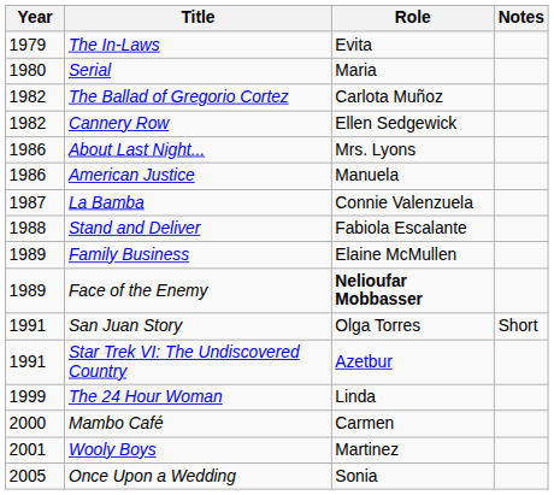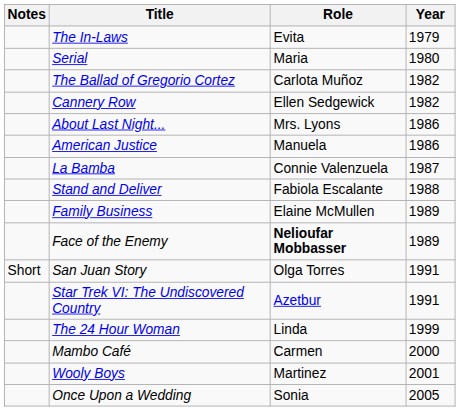 <table class="wikitable sortable">
 <tr>
-<th style="width:50px;">Year</th>
+<th class="unsortable">Notes</th>
 <th style="width:250px;">Title</th>
 <th style="width:150px;">Role</th>
-<th class="unsortable">Notes</th>
+<th style="width:50px;">Year</th>
 </tr>
 <tr>
-<td>1979</td>
+<td></td>
 <td><em><a href='#'>The In-Laws</a></em></td>
 <td>Evita</td>
-<td></td>
+<td>1979</td>
 </tr>
 <tr>
-<td>1980</td>
+<td></td>
 <td><em><a href='#'>Serial</a></em></td>
 <td>Maria</td>
-<td></td>
+<td>1980</td>
 </tr>
 <tr>
-<td>1982</td>
+<td></td>
 <td><em><a href='#'>The Ballad of Gregorio Cortez</a></em></td>
 <td>Carlota Muñoz</td>
-<td></td>
+<td>1982</td>
 </tr>
 <tr>
-<td>1982</td>
+<td></td>
 <td><em><a href='#'>Cannery Row</a></em></td>
 <td>Ellen Sedgewick</td>
-<td></td>
+<td>1982</td>
 </tr>
 <tr>
-<td>1986</td>
+<td></td>
 <td><em><a href='#'>About Last Night...</a></em></td>
 <td>Mrs. Lyons</td>
-<td></td>
+<td>1986</td>
 </tr>
 <tr>
-<td>1986</td>
+<td></td>
 <td><em><a href='#'>American Justice</a></em></td>
 <td>Manuela</td>
-<td></td>
+<td>1986</td>
 </tr>
 <tr>
-<td>1987</td>
+<td></td>
 <td><em><a href='#'>La Bamba</a></em></td>
 <td>Connie Valenzuela</td>
-<td></td>
+<td>1987</td>
 </tr>
 <tr>
-<td>1988</td>
+<td></td>
 <td><em><a href='#'>Stand and Deliver</a></em></td>
 <td>Fabiola Escalante</td>
-<td></td>
+<td>1988</td>
 </tr>
 <tr>
-<td>1989</td>
+<td></td>
 <td><em><a href='#'>Family Business</a></em></td>
 <td>Elaine McMullen</td>
-<td></td>
+<td>1989</td>
 </tr>
 <tr>
-<td>1989</td>
+<td></td>
 <td><em>Face of the Enemy</em></td>
 <td><strong>Nelioufar Mobbasser</strong></td>
-<td></td>
+<td>1989</td>
 </tr>
 <tr>
-<td>1991</td>
+<td>Short</td>
 <td><em>San Juan Story</em></td>
 <td>Olga Torres</td>
-<td>Short</td>
+<td>1991</td>
 </tr>
 <tr>
-<td>1991</td>
+<td></td>
 <td><em><a href='#'>Star Trek VI: The Undiscovered Country</a></em></td>
 <td><a href='#'>Azetbur</a></td>
-<td></td>
+<td>1991</td>
 </tr>
 <tr>
-<td>1999</td>
+<td></td>
 <td><em><a href='#'>The 24 Hour Woman</a></em></td>
 <td>Linda</td>
-<td></td>
+<td>1999</td>
 </tr>
 <tr>
-<td>2000</td>
+<td></td>
 <td><em>Mambo Café</em></td>
 <td>Carmen</td>
-<td></td>
+<td>2000</td>
 </tr>
 <tr>
-<td>2001</td>
+<td></td>
 <td><em><a href='#'>Wooly Boys</a></em></td>
 <td>Martinez</td>
-<td></td>
+<td>2001</td>
 </tr>
 <tr>
-<td>2005</td>
+<td></td>
 <td><em>Once Upon a Wedding</em></td>
 <td>Sonia</td>
-<td></td>
+<td>2005</td>
 </tr>
 </table>
